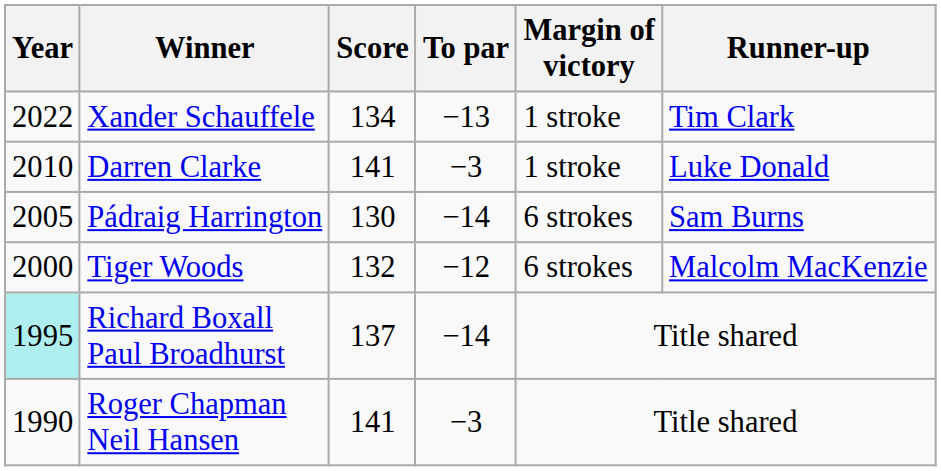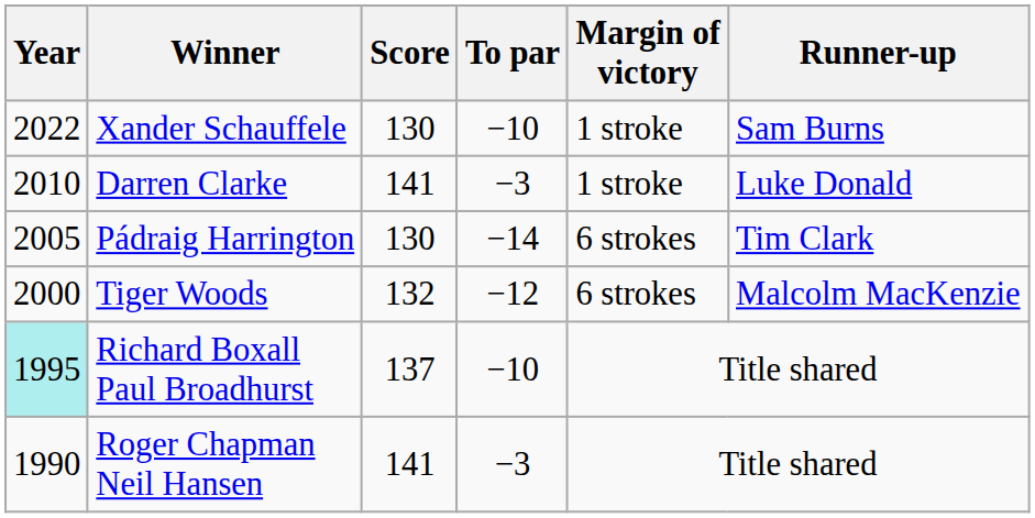 <table class="wikitable" style="font-size:95%">
 <tr>
 <th>Year</th>
 <th>Winner</th>
 <th>Score</th>
 <th>To par</th>
 <th>Margin of<br>victory</th>
 <th>Runner-up</th>
 </tr>
 <tr>
 <td>2022</td>
 <td> <a href='#'>Xander Schauffele</a></td>
-<td align=center>134</td>
-<td align=center>−13</td>
+<td align=center>130</td>
+<td align=center>−10</td>
 <td>1 stroke</td>
-<td> <a href='#'>Tim Clark</a></td>
+<td> <a href='#'>Sam Burns</a></td>
 </tr>
 <tr>
 <td>2010</td>
 <td> <a href='#'>Darren Clarke</a></td>
 <td align=center>141</td>
 <td align=center>−3</td>
 <td>1 stroke</td>
 <td> <a href='#'>Luke Donald</a></td>
 </tr>
 <tr>
 <td>2005</td>
 <td> <a href='#'>Pádraig Harrington</a></td>
 <td align=center>130</td>
 <td align=center>−14</td>
 <td>6 strokes</td>
-<td> <a href='#'>Sam Burns</a></td>
+<td> <a href='#'>Tim Clark</a></td>
 </tr>
 <tr>
 <td>2000</td>
 <td> <a href='#'>Tiger Woods</a></td>
 <td align=center>132</td>
 <td align=center>−12</td>
 <td>6 strokes</td>
 <td> <a href='#'>Malcolm MacKenzie</a></td>
 </tr>
 <tr>
 <td style="background: paleturquoise;">1995</td>
 <td> <a href='#'>Richard Boxall</a><br> <a href='#'>Paul Broadhurst</a></td>
 <td align=center>137</td>
-<td align=center>−14</td>
+<td align=center>−10</td>
 <td colspan=2 align=center>Title shared</td>
 </tr>
 <tr>
 <td>1990</td>
 <td> <a href='#'>Roger Chapman</a><br> <a href='#'>Neil Hansen</a></td>
 <td align=center>141</td>
 <td align=center>−3</td>
 <td colspan=2 align=center>Title shared</td>
 </tr>
 </table>
